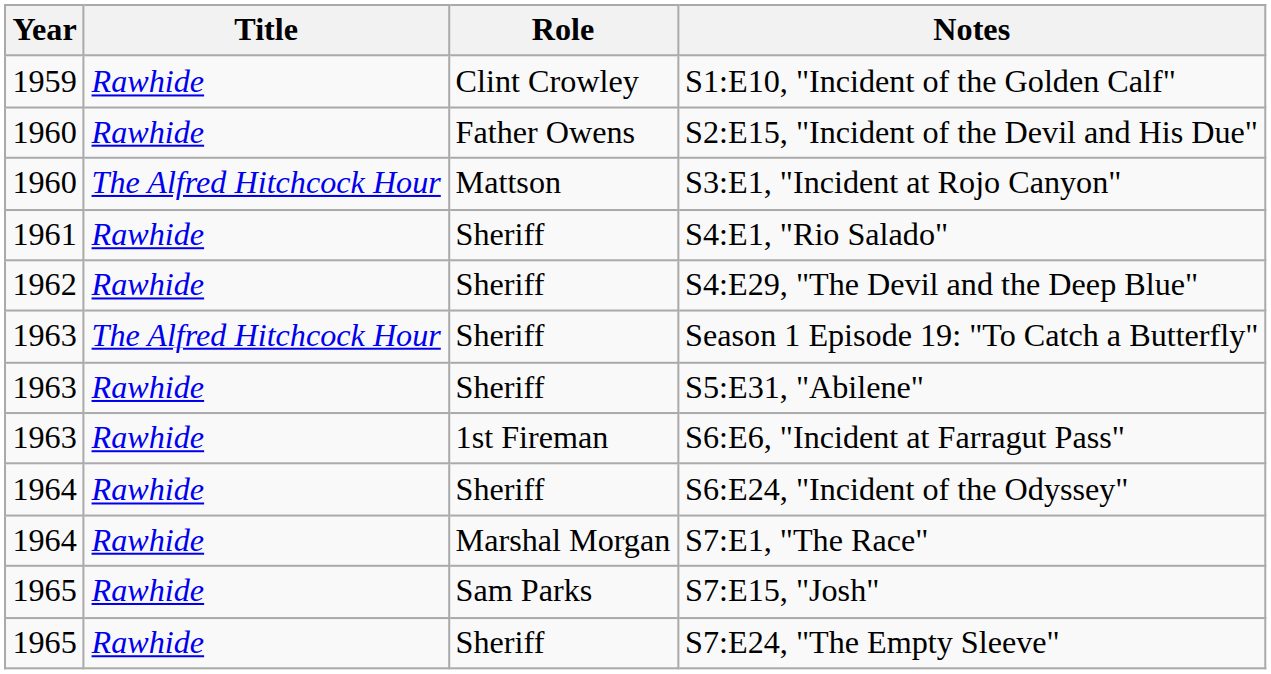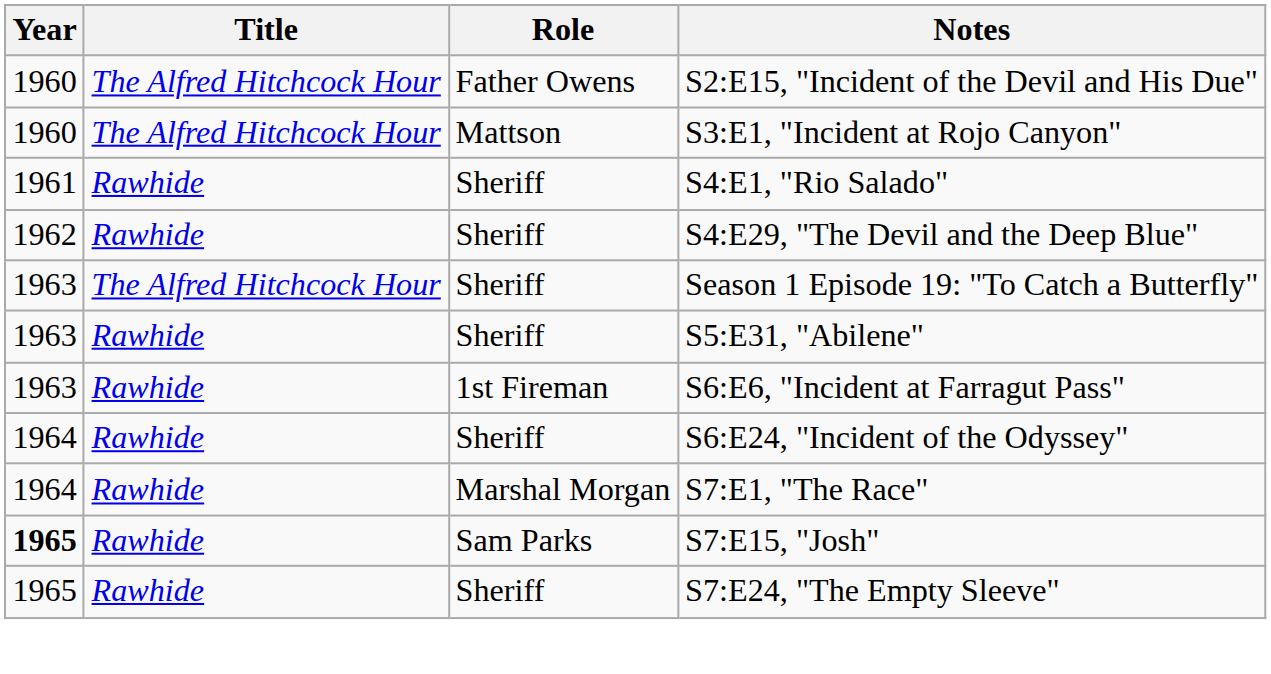 <table class="wikitable">
 <tr>
 <th>Year</th>
 <th>Title</th>
 <th>Role</th>
 <th>Notes</th>
 </tr>
 <tr>
-<td>1959</td>
-<td><em><a href='#'>Rawhide</a></em></td>
-<td>Clint Crowley</td>
-<td>S1:E10, "Incident of the Golden Calf"</td>
-</tr>
-<tr>
 <td>1960</td>
-<td><em><a href='#'>Rawhide</a></em></td>
+<td><em><a href='#'>The Alfred Hitchcock Hour</a></em></td>
 <td>Father Owens</td>
 <td>S2:E15, "Incident of the Devil and His Due"</td>
 </tr>
 <tr>
 <td>1960</td>
 <td><em><a href='#'>The Alfred Hitchcock Hour</a></em></td>
 <td>Mattson</td>
 <td>S3:E1, "Incident at Rojo Canyon"</td>
 </tr>
 <tr>
 <td>1961</td>
 <td><em><a href='#'>Rawhide</a></em></td>
 <td>Sheriff</td>
 <td>S4:E1, "Rio Salado"</td>
 </tr>
 <tr>
 <td>1962</td>
 <td><em><a href='#'>Rawhide</a></em></td>
 <td>Sheriff</td>
 <td>S4:E29, "The Devil and the Deep Blue"</td>
 </tr>
 <tr>
 <td>1963</td>
 <td><em><a href='#'>The Alfred Hitchcock Hour</a></em></td>
 <td>Sheriff</td>
 <td>Season 1 Episode 19: "To Catch a Butterfly"</td>
 </tr>
 <tr>
 <td>1963</td>
 <td><em><a href='#'>Rawhide</a></em></td>
 <td>Sheriff</td>
 <td>S5:E31, "Abilene"</td>
 </tr>
 <tr>
 <td>1963</td>
 <td><em><a href='#'>Rawhide</a></em></td>
 <td>1st Fireman</td>
 <td>S6:E6, "Incident at Farragut Pass"</td>
 </tr>
 <tr>
 <td>1964</td>
 <td><em><a href='#'>Rawhide</a></em></td>
 <td>Sheriff</td>
 <td>S6:E24, "Incident of the Odyssey"</td>
 </tr>
 <tr>
 <td>1964</td>
 <td><em><a href='#'>Rawhide</a></em></td>
 <td>Marshal Morgan</td>
 <td>S7:E1, "The Race"</td>
 </tr>
 <tr>
-<td>1965</td>
+<td><strong>1965</strong></td>
 <td><em><a href='#'>Rawhide</a></em></td>
 <td>Sam Parks</td>
 <td>S7:E15, "Josh"</td>
 </tr>
 <tr>
 <td>1965</td>
 <td><em><a href='#'>Rawhide</a></em></td>
 <td>Sheriff</td>
 <td>S7:E24, "The Empty Sleeve"</td>
 </tr>
 </table>
